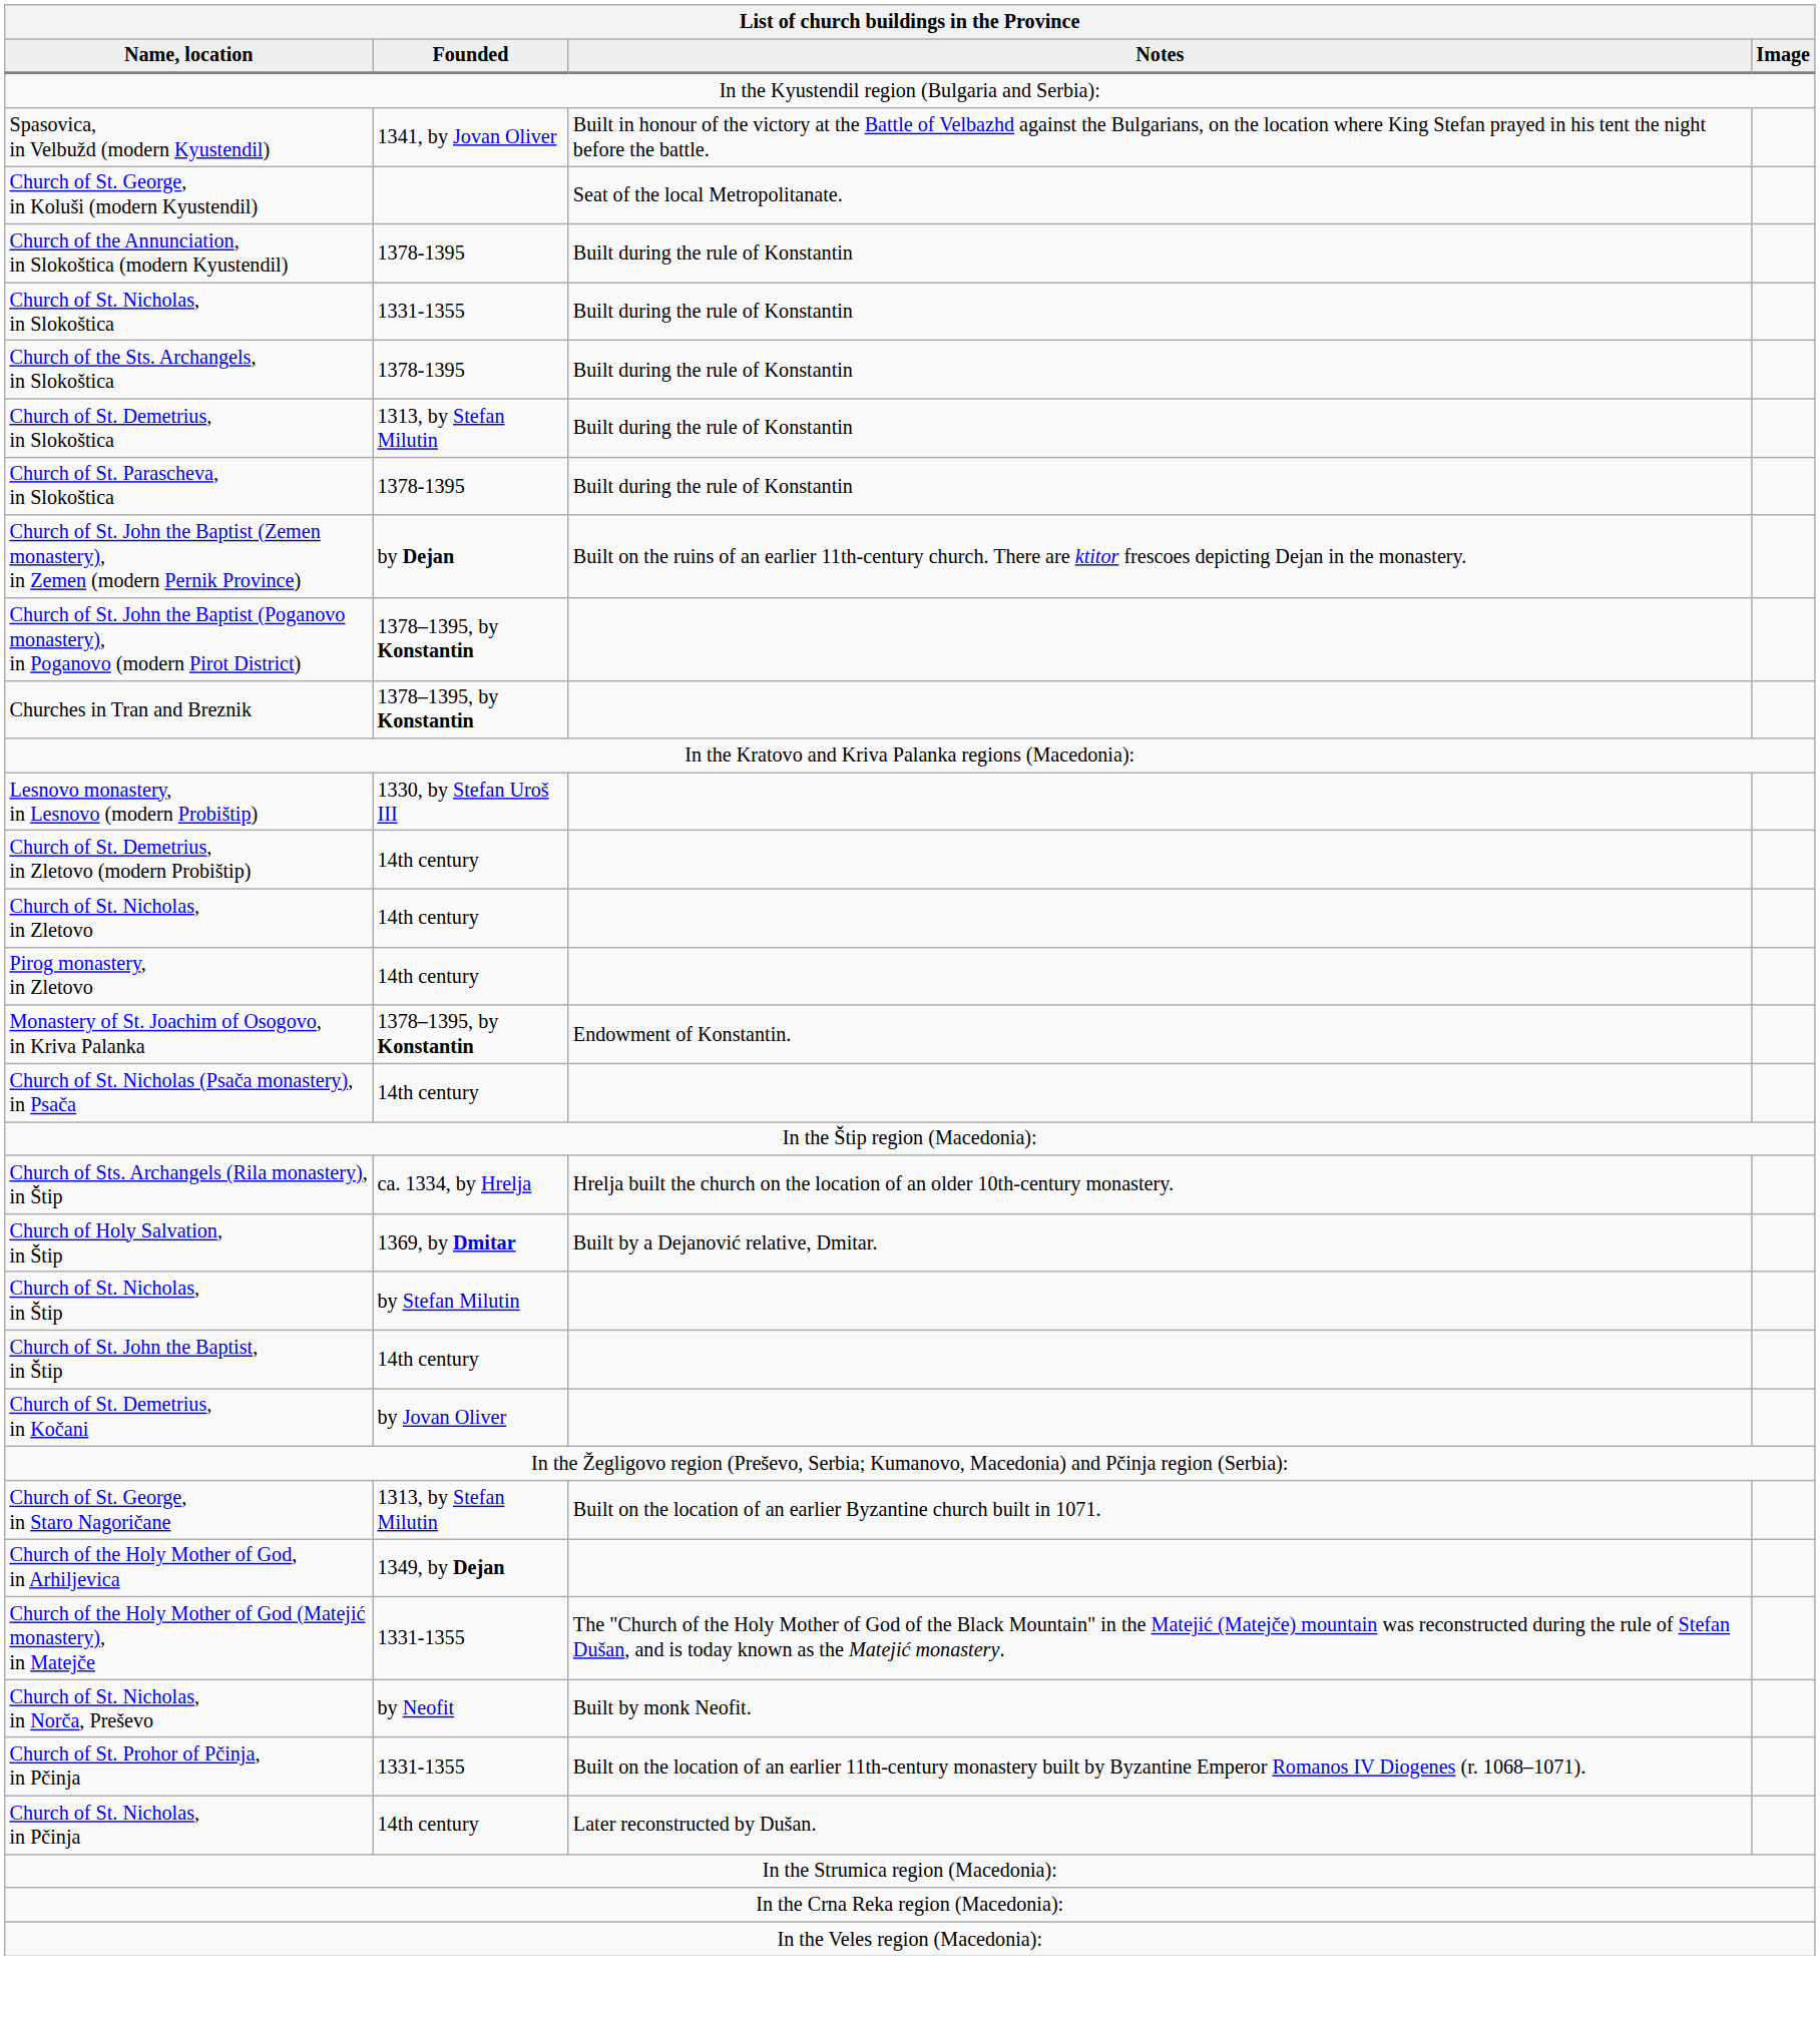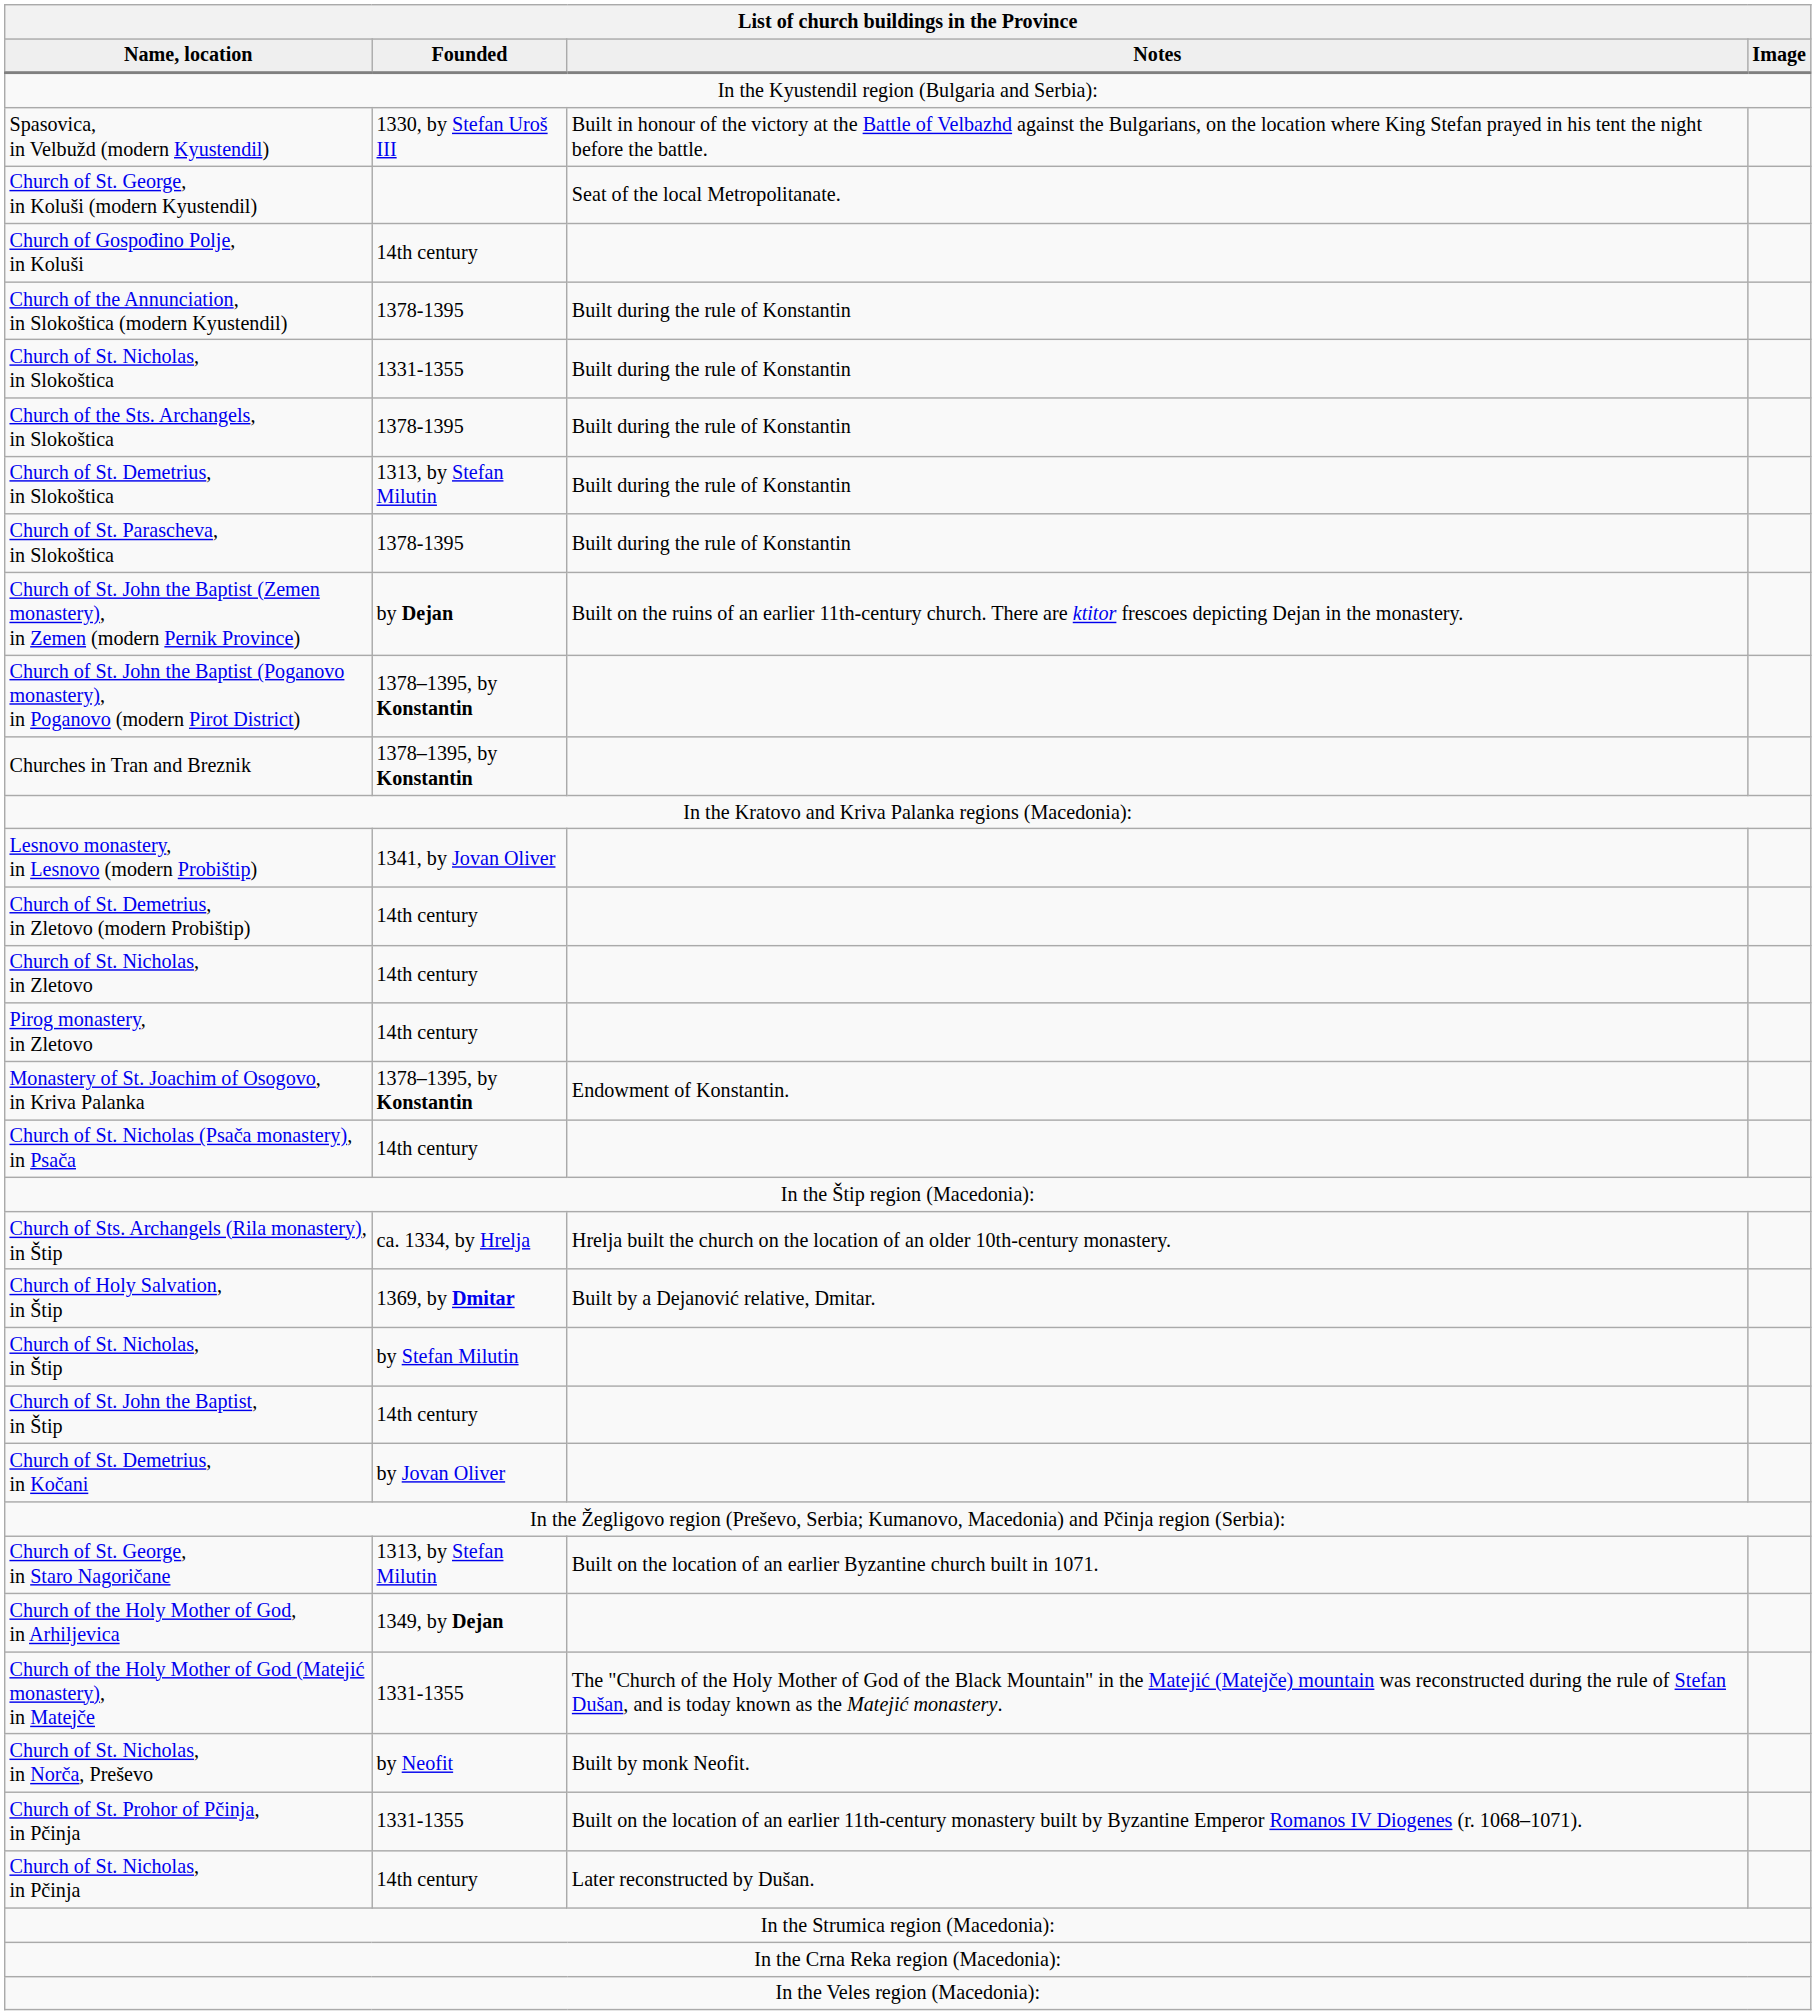 <table class="wikitable collapsible collapsed" style="width:100%; font-size:88%">
 <tr>
 <th colspan=4>List of church buildings in the Province</th>
 </tr>
 <tr>
 <th style="background: #efefef; border-bottom: 2px solid gray;">Name, location</th>
 <th style="background: #efefef; border-bottom: 2px solid gray;">Founded</th>
 <th style="background: #efefef; border-bottom: 2px solid gray;">Notes</th>
 <th style="background: #efefef; border-bottom: 2px solid gray;">Image</th>
 </tr>
 <tr>
 <td colspan=4 style="text-align:center;">In the Kyustendil region (Bulgaria and Serbia):</td>
 </tr>
 <tr>
 <td>Spasovica,<br> in Velbužd (modern <a href='#'>Kyustendil</a>)</td>
-<td>1341, by <a href='#'>Jovan Oliver</a></td>
+<td>1330, by <a href='#'>Stefan Uroš III</a></td>
 <td>Built in honour of the victory at the <a href='#'>Battle of Velbazhd</a> against the Bulgarians, on the location where King Stefan prayed in his tent the night before the battle.</td>
 <td></td>
 </tr>
 <tr>
 <td><a href='#'>Church of St. George</a>,<br> in Koluši (modern Kyustendil)</td>
 <td></td>
 <td>Seat of the local Metropolitanate.</td>
+<td></td>
+</tr>
+<tr>
+<td><a href='#'>Church of Gospođino Polje</a>,<br> in Koluši</td>
+<td>14th century</td>
+<td></td>
 <td></td>
 </tr>
 <tr>
 <td><a href='#'>Church of the Annunciation</a>,<br> in Slokoštica (modern Kyustendil)</td>
 <td>1378-1395</td>
 <td>Built during the rule of Konstantin</td>
 <td></td>
 </tr>
 <tr>
 <td><a href='#'>Church of St. Nicholas</a>,<br> in Slokoštica</td>
 <td>1331-1355</td>
 <td>Built during the rule of Konstantin</td>
 <td></td>
 </tr>
 <tr>
 <td><a href='#'>Church of the Sts. Archangels</a>,<br> in Slokoštica</td>
 <td>1378-1395</td>
 <td>Built during the rule of Konstantin</td>
 <td></td>
 </tr>
 <tr>
 <td><a href='#'>Church of St. Demetrius</a>,<br> in Slokoštica</td>
 <td>1313, by <a href='#'>Stefan Milutin</a></td>
 <td>Built during the rule of Konstantin</td>
 <td></td>
 </tr>
 <tr>
 <td><a href='#'>Church of St. Parascheva</a>,<br> in Slokoštica</td>
 <td>1378-1395</td>
 <td>Built during the rule of Konstantin</td>
 <td></td>
 </tr>
 <tr>
 <td><a href='#'>Church of St. John the Baptist (Zemen monastery)</a>,<br> in <a href='#'>Zemen</a> (modern <a href='#'>Pernik Province</a>)</td>
 <td>by <strong>Dejan</strong></td>
 <td>Built on the ruins of an earlier 11th-century church. There are <em><a href='#'>ktitor</a></em> frescoes depicting Dejan in the monastery.</td>
 <td></td>
 </tr>
 <tr>
 <td><a href='#'>Church of St. John the Baptist (Poganovo monastery)</a>,<br> in <a href='#'>Poganovo</a> (modern <a href='#'>Pirot District</a>)</td>
 <td>1378–1395, by <strong>Konstantin</strong></td>
 <td></td>
 <td></td>
 </tr>
 <tr>
 <td>Churches in Tran and Breznik</td>
 <td>1378–1395, by <strong>Konstantin</strong></td>
 <td></td>
 <td></td>
 </tr>
 <tr>
 <td colspan=4 style="text-align:center;">In the Kratovo and Kriva Palanka regions (Macedonia):</td>
 </tr>
 <tr>
 <td><a href='#'>Lesnovo monastery</a>,<br> in <a href='#'>Lesnovo</a> (modern <a href='#'>Probištip</a>)</td>
-<td>1330, by <a href='#'>Stefan Uroš III</a></td>
+<td>1341, by <a href='#'>Jovan Oliver</a></td>
 <td></td>
 <td></td>
 </tr>
 <tr>
 <td><a href='#'>Church of St. Demetrius</a>,<br> in Zletovo (modern Probištip)</td>
 <td>14th century</td>
 <td></td>
 <td></td>
 </tr>
 <tr>
 <td><a href='#'>Church of St. Nicholas</a>,<br> in Zletovo</td>
 <td>14th century</td>
 <td></td>
 <td></td>
 </tr>
 <tr>
 <td><a href='#'>Pirog monastery</a>,<br> in Zletovo</td>
 <td>14th century</td>
 <td></td>
 <td></td>
 </tr>
 <tr>
 <td><a href='#'>Monastery of St. Joachim of Osogovo</a>,<br> in Kriva Palanka</td>
 <td>1378–1395, by <strong>Konstantin</strong></td>
 <td>Endowment of Konstantin.</td>
 <td></td>
 </tr>
 <tr>
 <td><a href='#'>Church of St. Nicholas (Psača monastery)</a>,<br> in <a href='#'>Psača</a></td>
 <td>14th century</td>
 <td></td>
 <td></td>
 </tr>
 <tr>
 <td colspan=4 style="text-align:center;">In the Štip region (Macedonia):</td>
 </tr>
 <tr>
 <td><a href='#'>Church of Sts. Archangels (Rila monastery)</a>,<br> in Štip</td>
 <td>ca. 1334, by <a href='#'>Hrelja</a></td>
 <td>Hrelja built the church on the location of an older 10th-century monastery.</td>
 <td></td>
 </tr>
 <tr>
 <td><a href='#'>Church of Holy Salvation</a>,<br> in Štip</td>
 <td>1369, by <strong><a href='#'>Dmitar</a></strong></td>
 <td>Built by a Dejanović relative, Dmitar.</td>
 <td></td>
 </tr>
 <tr>
 <td><a href='#'>Church of St. Nicholas</a>,<br> in Štip</td>
 <td>by <a href='#'>Stefan Milutin</a></td>
 <td></td>
 <td></td>
 </tr>
 <tr>
 <td><a href='#'>Church of St. John the Baptist</a>,<br> in Štip</td>
 <td>14th century</td>
 <td></td>
 <td></td>
 </tr>
 <tr>
 <td><a href='#'>Church of St. Demetrius</a>,<br> in <a href='#'>Kočani</a></td>
 <td>by <a href='#'>Jovan Oliver</a></td>
 <td></td>
 <td></td>
 </tr>
 <tr>
 <td colspan=4 style="text-align:center;">In the Žegligovo region (Preševo, Serbia; Kumanovo, Macedonia) and Pčinja region (Serbia):</td>
 </tr>
 <tr>
 <td><a href='#'>Church of St. George</a>,<br> in <a href='#'>Staro Nagoričane</a></td>
 <td>1313, by <a href='#'>Stefan Milutin</a></td>
 <td>Built on the location of an earlier Byzantine church built in 1071.</td>
 <td></td>
 </tr>
 <tr>
 <td><a href='#'>Church of the Holy Mother of God</a>,<br> in <a href='#'>Arhiljevica</a></td>
 <td>1349, by <strong>Dejan</strong></td>
 <td></td>
 <td></td>
 </tr>
 <tr>
 <td><a href='#'>Church of the Holy Mother of God (Matejić monastery)</a>,<br> in <a href='#'>Matejče</a></td>
 <td>1331-1355</td>
 <td>The "Church of the Holy Mother of God of the Black Mountain" in the <a href='#'>Matejić (Matejče) mountain</a> was reconstructed during the rule of <a href='#'>Stefan Dušan</a>, and is today known as the <em>Matejić monastery</em>.</td>
 <td></td>
 </tr>
 <tr>
 <td><a href='#'>Church of St. Nicholas</a>,<br> in <a href='#'>Norča</a>, Preševo</td>
 <td>by <a href='#'>Neofit</a></td>
 <td>Built by monk Neofit.</td>
 <td></td>
 </tr>
 <tr>
 <td><a href='#'>Church of St. Prohor of Pčinja</a>,<br> in Pčinja</td>
 <td>1331-1355</td>
 <td>Built on the location of an earlier 11th-century monastery built by Byzantine Emperor <a href='#'>Romanos IV Diogenes</a> (r. 1068–1071).</td>
 <td></td>
 </tr>
 <tr>
 <td><a href='#'>Church of St. Nicholas</a>,<br> in Pčinja</td>
 <td>14th century</td>
 <td>Later reconstructed by Dušan.</td>
 <td></td>
 </tr>
 <tr>
 <td colspan=4 style="text-align:center;">In the Strumica region (Macedonia):</td>
 </tr>
 <tr>
 <td colspan=4 style="text-align:center;">In the Crna Reka region (Macedonia):</td>
 </tr>
 <tr>
 <td colspan=4 style="text-align:center;">In the Veles region (Macedonia):</td>
 </tr>
 </table>
